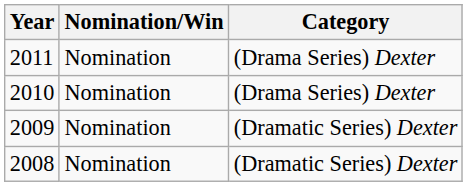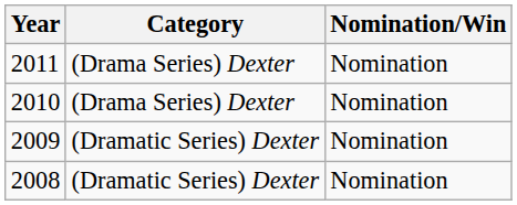 <table class="wikitable">
 <tr>
 <th>Year</th>
+<th>Category</th>
 <th>Nomination/Win</th>
-<th>Category</th>
 </tr>
 <tr>
 <td>2011</td>
+<td>(Drama Series) <em>Dexter</em></td>
 <td>Nomination</td>
-<td>(Drama Series) <em>Dexter</em></td>
 </tr>
 <tr>
 <td>2010</td>
+<td>(Drama Series) <em>Dexter</em></td>
 <td>Nomination</td>
-<td>(Drama Series) <em>Dexter</em></td>
 </tr>
 <tr>
 <td>2009</td>
+<td>(Dramatic Series) <em>Dexter</em></td>
 <td>Nomination</td>
-<td>(Dramatic Series) <em>Dexter</em></td>
 </tr>
 <tr>
 <td>2008</td>
+<td>(Dramatic Series) <em>Dexter</em></td>
 <td>Nomination</td>
-<td>(Dramatic Series) <em>Dexter</em></td>
 </tr>
 </table>
